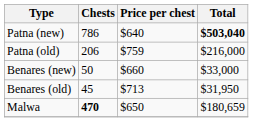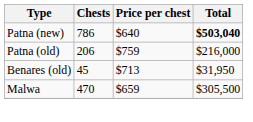 <table class="sortable wikitable">
 <tr>
 <th>Type</th>
 <th>Chests</th>
 <th>Price per chest</th>
 <th>Total</th>
 </tr>
 <tr>
 <td>Patna (new)</td>
 <td>786</td>
 <td>$640</td>
 <td><strong>$503,040</strong></td>
 </tr>
 <tr>
 <td>Patna (old)</td>
 <td>206</td>
 <td>$759</td>
 <td>$216,000</td>
 </tr>
 <tr>
-<td>Benares (new)</td>
-<td>50</td>
-<td>$660</td>
-<td>$33,000</td>
-</tr>
-<tr>
 <td>Benares (old)</td>
 <td>45</td>
 <td>$713</td>
 <td>$31,950</td>
 </tr>
 <tr>
 <td>Malwa</td>
-<td><strong>470</strong></td>
-<td>$650</td>
-<td>$180,659</td>
+<td>470</td>
+<td>$659</td>
+<td>$305,500</td>
 </tr>
 <tr>
 </tr>
 </table>
